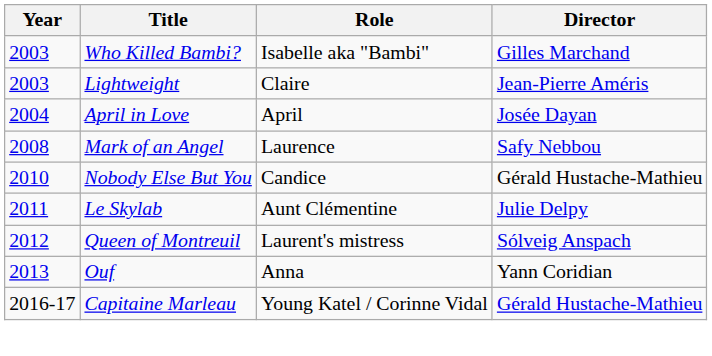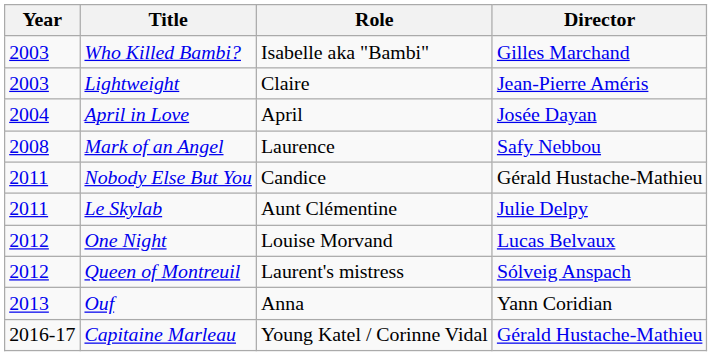 <table class="wikitable sortable">
 <tr>
 <th>Year</th>
 <th>Title</th>
 <th>Role</th>
 <th>Director</th>
 </tr>
 <tr>
 <td><a href='#'>2003</a></td>
 <td><em><a href='#'>Who Killed Bambi?</a></em></td>
 <td>Isabelle aka "Bambi"</td>
 <td><a href='#'>Gilles Marchand</a></td>
 </tr>
 <tr>
 <td><a href='#'>2003</a></td>
 <td><em><a href='#'>Lightweight</a></em></td>
 <td>Claire</td>
 <td><a href='#'>Jean-Pierre Améris</a></td>
 </tr>
 <tr>
 <td><a href='#'>2004</a></td>
 <td><em><a href='#'>April in Love</a></em></td>
 <td>April</td>
 <td><a href='#'>Josée Dayan</a></td>
 </tr>
 <tr>
 <td><a href='#'>2008</a></td>
 <td><em><a href='#'>Mark of an Angel</a></em></td>
 <td>Laurence</td>
 <td><a href='#'>Safy Nebbou</a></td>
 </tr>
 <tr>
-<td><a href='#'>2010</a></td>
+<td><a href='#'>2011</a></td>
 <td><em><a href='#'>Nobody Else But You</a></em></td>
 <td>Candice</td>
 <td>Gérald Hustache-Mathieu</td>
 </tr>
 <tr>
 <td><a href='#'>2011</a></td>
 <td><em><a href='#'>Le Skylab</a></em></td>
 <td>Aunt Clémentine</td>
 <td><a href='#'>Julie Delpy</a></td>
+</tr>
+<tr>
+<td><a href='#'>2012</a></td>
+<td><em><a href='#'>One Night</a></em></td>
+<td>Louise Morvand</td>
+<td><a href='#'>Lucas Belvaux</a></td>
 </tr>
 <tr>
 <td><a href='#'>2012</a></td>
 <td><em><a href='#'>Queen of Montreuil</a></em></td>
 <td>Laurent's mistress</td>
 <td><a href='#'>Sólveig Anspach</a></td>
 </tr>
 <tr>
 <td><a href='#'>2013</a></td>
 <td><em><a href='#'>Ouf</a></em></td>
 <td>Anna</td>
 <td>Yann Coridian</td>
 </tr>
 <tr>
 <td>2016-17</td>
 <td><em><a href='#'>Capitaine Marleau</a></em></td>
 <td>Young Katel / Corinne Vidal</td>
 <td><a href='#'>Gérald Hustache-Mathieu</a></td>
 </tr>
 </table>
